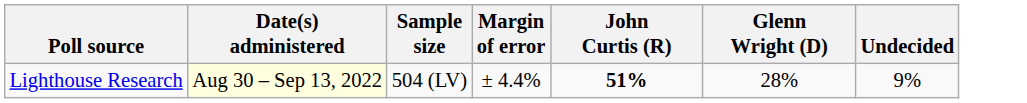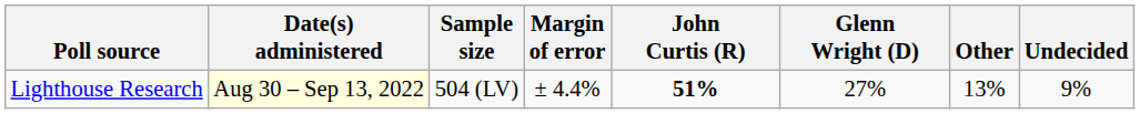 <table class="wikitable" style="font-size:90%;text-align:center;">
 <tr valign=bottom>
 <th>Poll source</th>
 <th>Date(s)<br>administered</th>
 <th>Sample<br>size</th>
 <th>Margin<br>of error</th>
 <th style="width:100px;">John<br>Curtis (R)</th>
 <th style="width:100px;">Glenn<br>Wright (D)</th>
+<th>Other</th>
 <th>Undecided</th>
 </tr>
 <tr>
 <td style="text-align:left;"><a href='#'>Lighthouse Research</a></td>
 <td style="background: lightyellow;">Aug 30 – Sep 13, 2022</td>
 <td>504 (LV)</td>
 <td>± 4.4%</td>
 <td><strong>51%</strong></td>
-<td>28%</td>
+<td>27%</td>
+<td>13%</td>
 <td>9%</td>
 </tr>
 </table>
